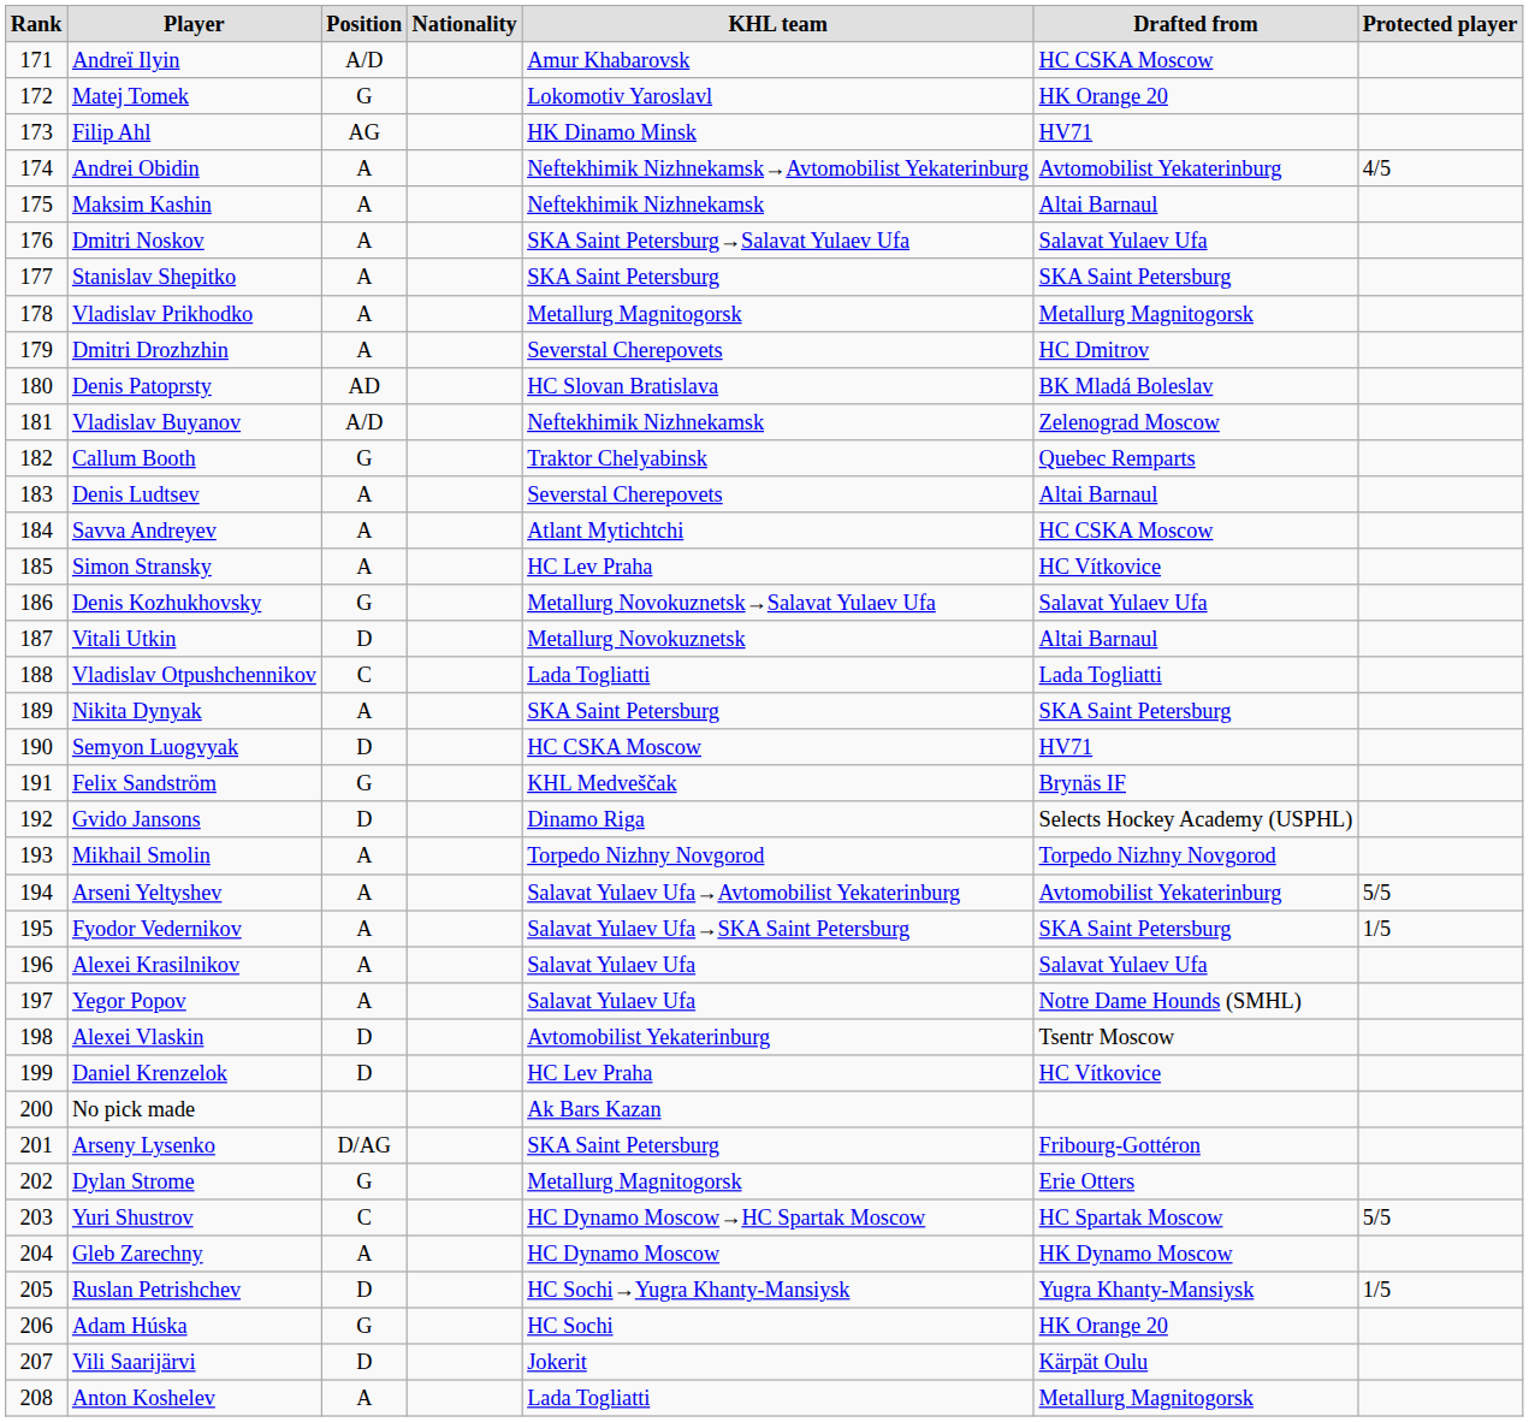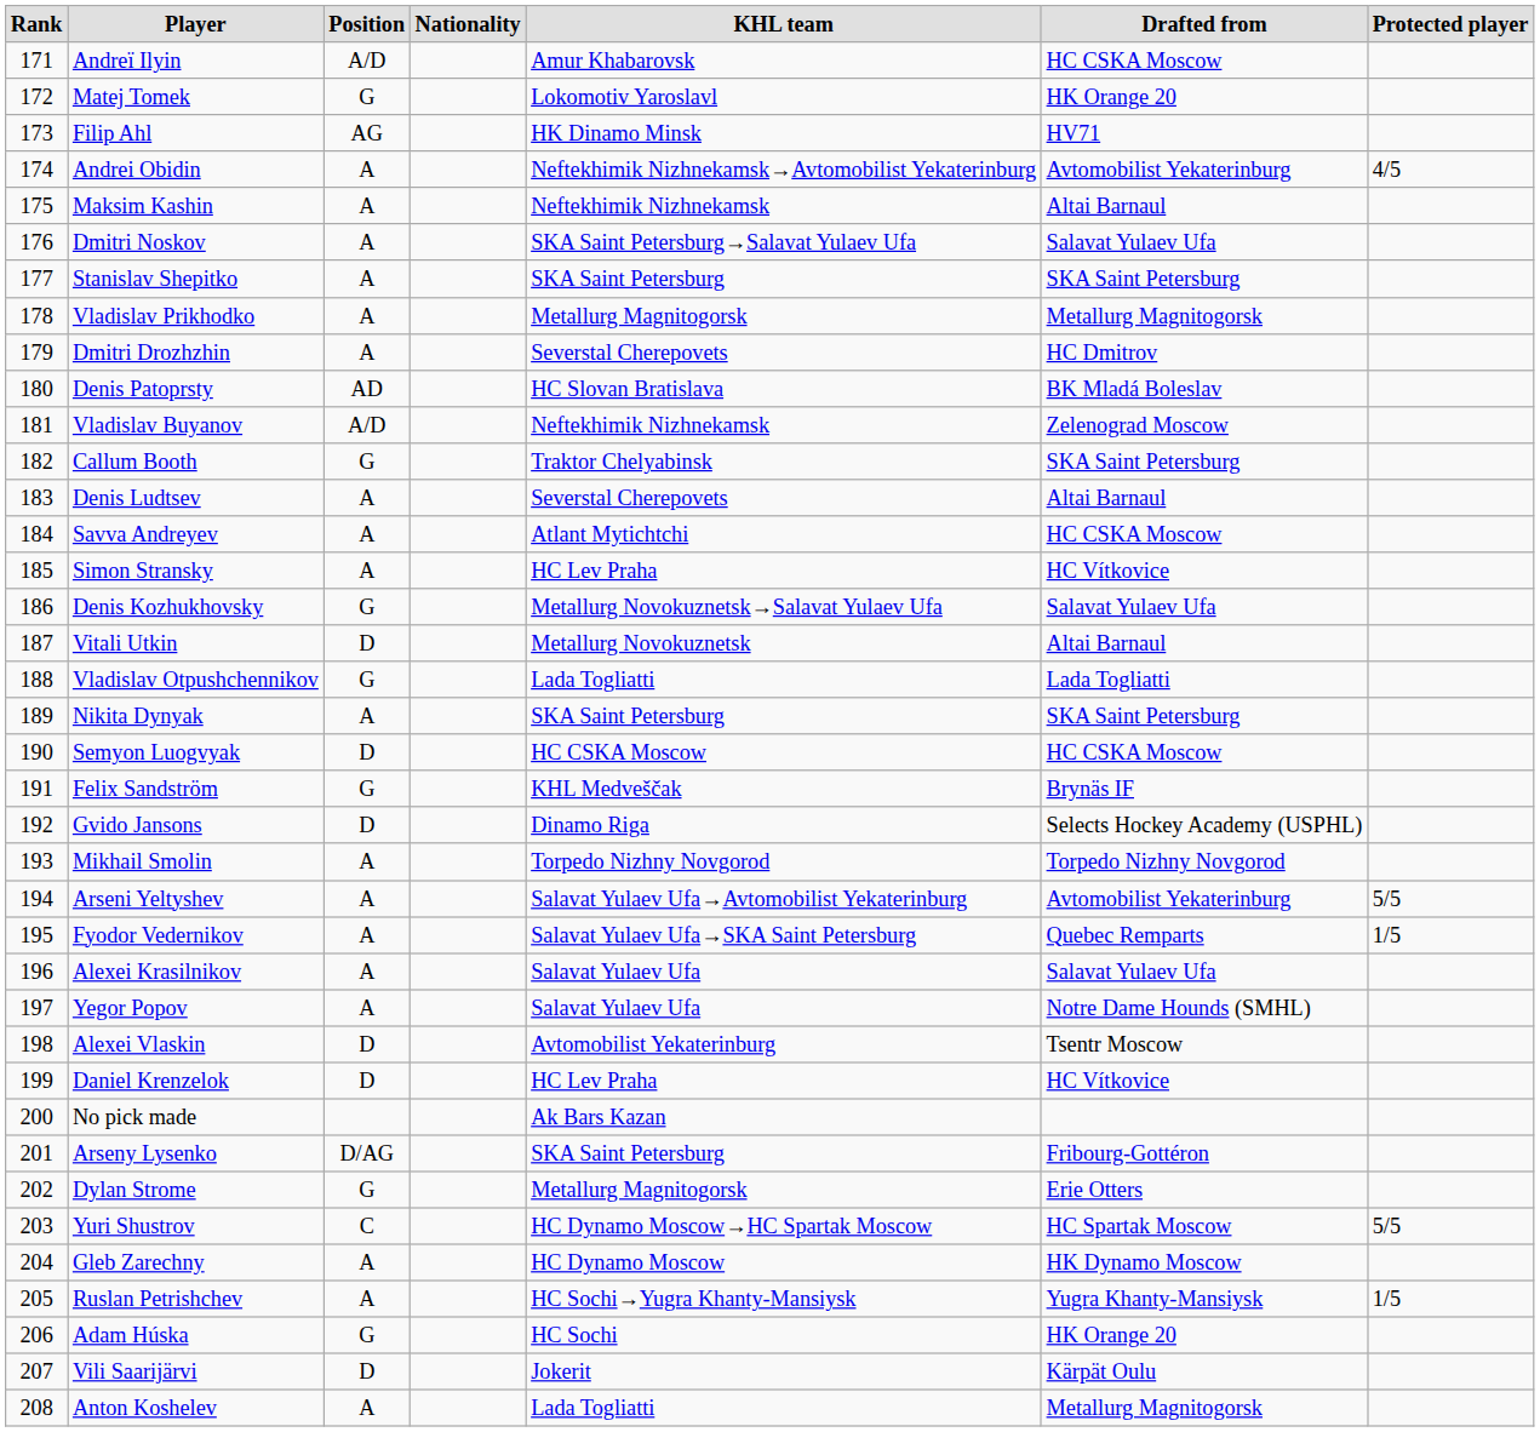 <table style="font-size: 95%; text-align: left;" class="wikitable alternance">
 <tr>
 <th scope="col" style="background: #e0e0e0;">Rank</th>
 <th scope="col" style="background: #e0e0e0;">Player</th>
 <th scope="col" style="background: #e0e0e0;">Position</th>
 <th scope="col" style="background: #e0e0e0;">Nationality</th>
 <th scope="col" style="background: #e0e0e0;">KHL team</th>
 <th scope="col" style="background: #e0e0e0;">Drafted from</th>
 <th scope="col" style="background: #e0e0e0;">Protected player</th>
 </tr>
 <tr>
 <td align="center">171</td>
 <td><a href='#'>Andreï Ilyin</a></td>
 <td align="center">A/D</td>
 <td></td>
 <td><a href='#'>Amur Khabarovsk</a></td>
 <td><a href='#'>HC CSKA Moscow</a></td>
 <td></td>
 </tr>
 <tr>
 <td align="center">172</td>
 <td><a href='#'>Matej Tomek</a></td>
 <td align="center">G</td>
 <td></td>
 <td><a href='#'>Lokomotiv Yaroslavl</a></td>
 <td><a href='#'>HK Orange 20</a></td>
 <td></td>
 </tr>
 <tr>
 <td align="center">173</td>
 <td><a href='#'>Filip Ahl</a></td>
 <td align="center">AG</td>
 <td></td>
 <td><a href='#'>HK Dinamo Minsk</a></td>
 <td><a href='#'>HV71</a></td>
 <td></td>
 </tr>
 <tr>
 <td align="center">174</td>
 <td><a href='#'>Andrei Obidin</a></td>
 <td align="center">A</td>
 <td></td>
 <td><a href='#'>Neftekhimik Nizhnekamsk</a>→<a href='#'>Avtomobilist Yekaterinburg</a></td>
 <td><a href='#'>Avtomobilist Yekaterinburg</a></td>
 <td>4/5</td>
 </tr>
 <tr>
 <td align="center">175</td>
 <td><a href='#'>Maksim Kashin</a></td>
 <td align="center">A</td>
 <td></td>
 <td><a href='#'>Neftekhimik Nizhnekamsk</a></td>
 <td><a href='#'>Altai Barnaul</a></td>
 <td></td>
 </tr>
 <tr>
 <td align="center">176</td>
 <td><a href='#'>Dmitri Noskov</a></td>
 <td align="center">A</td>
 <td></td>
 <td><a href='#'>SKA Saint Petersburg</a>→<a href='#'>Salavat Yulaev Ufa</a></td>
 <td><a href='#'>Salavat Yulaev Ufa</a></td>
 <td></td>
 </tr>
 <tr>
 <td align="center">177</td>
 <td><a href='#'>Stanislav Shepitko</a></td>
 <td align="center">A</td>
 <td></td>
 <td><a href='#'>SKA Saint Petersburg</a></td>
 <td><a href='#'>SKA Saint Petersburg</a></td>
 <td></td>
 </tr>
 <tr>
 <td align="center">178</td>
 <td><a href='#'>Vladislav Prikhodko</a></td>
 <td align="center">A</td>
 <td></td>
 <td><a href='#'>Metallurg Magnitogorsk</a></td>
 <td><a href='#'>Metallurg Magnitogorsk</a></td>
 <td></td>
 </tr>
 <tr>
 <td align="center">179</td>
 <td><a href='#'>Dmitri Drozhzhin</a></td>
 <td align="center">A</td>
 <td></td>
 <td><a href='#'>Severstal Cherepovets</a></td>
 <td><a href='#'>HC Dmitrov</a></td>
 <td></td>
 </tr>
 <tr>
 <td align="center">180</td>
 <td><a href='#'>Denis Patoprsty</a></td>
 <td align="center">AD</td>
 <td></td>
 <td><a href='#'>HC Slovan Bratislava</a></td>
 <td><a href='#'>BK Mladá Boleslav</a></td>
 <td></td>
 </tr>
 <tr>
 <td align="center">181</td>
 <td><a href='#'>Vladislav Buyanov</a></td>
 <td align="center">A/D</td>
 <td></td>
 <td><a href='#'>Neftekhimik Nizhnekamsk</a></td>
 <td><a href='#'>Zelenograd Moscow</a></td>
 <td></td>
 </tr>
 <tr>
 <td align="center">182</td>
 <td><a href='#'>Callum Booth</a></td>
 <td align="center">G</td>
 <td></td>
 <td><a href='#'>Traktor Chelyabinsk</a></td>
-<td><a href='#'>Quebec Remparts</a></td>
+<td><a href='#'>SKA Saint Petersburg</a></td>
 <td></td>
 </tr>
 <tr>
 <td align="center">183</td>
 <td><a href='#'>Denis Ludtsev</a></td>
 <td align="center">A</td>
 <td></td>
 <td><a href='#'>Severstal Cherepovets</a></td>
 <td><a href='#'>Altai Barnaul</a></td>
 <td></td>
 </tr>
 <tr>
 <td align="center">184</td>
 <td><a href='#'>Savva Andreyev</a></td>
 <td align="center">A</td>
 <td></td>
 <td><a href='#'>Atlant Mytichtchi</a></td>
 <td><a href='#'>HC CSKA Moscow</a></td>
 <td></td>
 </tr>
 <tr>
 <td align="center">185</td>
 <td><a href='#'>Simon Stransky</a></td>
 <td align="center">A</td>
 <td></td>
 <td><a href='#'>HC Lev Praha</a></td>
 <td><a href='#'>HC Vítkovice</a></td>
 <td></td>
 </tr>
 <tr>
 <td align="center">186</td>
 <td><a href='#'>Denis Kozhukhovsky</a></td>
 <td align="center">G</td>
 <td></td>
 <td><a href='#'>Metallurg Novokuznetsk</a>→<a href='#'>Salavat Yulaev Ufa</a></td>
 <td><a href='#'>Salavat Yulaev Ufa</a></td>
 <td></td>
 </tr>
 <tr>
 <td align="center">187</td>
 <td><a href='#'>Vitali Utkin</a></td>
 <td align="center">D</td>
 <td></td>
 <td><a href='#'>Metallurg Novokuznetsk</a></td>
 <td><a href='#'>Altai Barnaul</a></td>
 <td></td>
 </tr>
 <tr>
 <td align="center">188</td>
 <td><a href='#'>Vladislav Otpushchennikov</a></td>
-<td align="center">C</td>
+<td align="center">G</td>
 <td></td>
 <td><a href='#'>Lada Togliatti</a></td>
 <td><a href='#'>Lada Togliatti</a></td>
 <td></td>
 </tr>
 <tr>
 <td align="center">189</td>
 <td><a href='#'>Nikita Dynyak</a></td>
 <td align="center">A</td>
 <td></td>
 <td><a href='#'>SKA Saint Petersburg</a></td>
 <td><a href='#'>SKA Saint Petersburg</a></td>
 <td></td>
 </tr>
 <tr>
 <td align="center">190</td>
 <td><a href='#'>Semyon Luogvyak</a></td>
 <td align="center">D</td>
 <td></td>
 <td><a href='#'>HC CSKA Moscow</a></td>
-<td><a href='#'>HV71</a></td>
+<td><a href='#'>HC CSKA Moscow</a></td>
 <td></td>
 </tr>
 <tr>
 <td align="center">191</td>
 <td><a href='#'>Felix Sandström</a></td>
 <td align="center">G</td>
 <td></td>
 <td><a href='#'>KHL Medveščak</a></td>
 <td><a href='#'>Brynäs IF</a></td>
 <td></td>
 </tr>
 <tr>
 <td align="center">192</td>
 <td><a href='#'>Gvido Jansons</a></td>
 <td align="center">D</td>
 <td></td>
 <td><a href='#'>Dinamo Riga</a></td>
 <td>Selects Hockey Academy (USPHL)</td>
 <td></td>
 </tr>
 <tr>
 <td align="center">193</td>
 <td><a href='#'>Mikhail Smolin</a></td>
 <td align="center">A</td>
 <td></td>
 <td><a href='#'>Torpedo Nizhny Novgorod</a></td>
 <td><a href='#'>Torpedo Nizhny Novgorod</a></td>
 <td></td>
 </tr>
 <tr>
 <td align="center">194</td>
 <td><a href='#'>Arseni Yeltyshev</a></td>
 <td align="center">A</td>
 <td></td>
 <td><a href='#'>Salavat Yulaev Ufa</a>→<a href='#'>Avtomobilist Yekaterinburg</a></td>
 <td><a href='#'>Avtomobilist Yekaterinburg</a></td>
 <td>5/5</td>
 </tr>
 <tr>
 <td align="center">195</td>
 <td><a href='#'>Fyodor Vedernikov</a></td>
 <td align="center">A</td>
 <td></td>
 <td><a href='#'>Salavat Yulaev Ufa</a>→<a href='#'>SKA Saint Petersburg</a></td>
-<td><a href='#'>SKA Saint Petersburg</a></td>
+<td><a href='#'>Quebec Remparts</a></td>
 <td>1/5</td>
 </tr>
 <tr>
 <td align="center">196</td>
 <td><a href='#'>Alexei Krasilnikov</a></td>
 <td align="center">A</td>
 <td></td>
 <td><a href='#'>Salavat Yulaev Ufa</a></td>
 <td><a href='#'>Salavat Yulaev Ufa</a></td>
 <td></td>
 </tr>
 <tr>
 <td align="center">197</td>
 <td><a href='#'>Yegor Popov</a></td>
 <td align="center">A</td>
 <td></td>
 <td><a href='#'>Salavat Yulaev Ufa</a></td>
 <td><a href='#'>Notre Dame Hounds</a> (SMHL)</td>
 <td></td>
 </tr>
 <tr>
 <td align="center">198</td>
 <td><a href='#'>Alexei Vlaskin</a></td>
 <td align="center">D</td>
 <td></td>
 <td><a href='#'>Avtomobilist Yekaterinburg</a></td>
 <td>Tsentr Moscow</td>
 <td></td>
 </tr>
 <tr>
 <td align="center">199</td>
 <td><a href='#'>Daniel Krenzelok</a></td>
 <td align="center">D</td>
 <td></td>
 <td><a href='#'>HC Lev Praha</a></td>
 <td><a href='#'>HC Vítkovice</a></td>
 <td></td>
 </tr>
 <tr>
 <td align="center">200</td>
 <td>No pick made</td>
 <td align="center"></td>
 <td></td>
 <td><a href='#'>Ak Bars Kazan</a></td>
 <td></td>
 <td></td>
 </tr>
 <tr>
 <td align="center">201</td>
 <td><a href='#'>Arseny Lysenko</a></td>
 <td align="center">D/AG</td>
 <td></td>
 <td><a href='#'>SKA Saint Petersburg</a></td>
 <td><a href='#'>Fribourg-Gottéron</a></td>
 <td></td>
 </tr>
 <tr>
 <td align="center">202</td>
 <td><a href='#'>Dylan Strome</a></td>
 <td align="center">G</td>
 <td></td>
 <td><a href='#'>Metallurg Magnitogorsk</a></td>
 <td><a href='#'>Erie Otters</a></td>
 <td></td>
 </tr>
 <tr>
 <td align="center">203</td>
 <td><a href='#'>Yuri Shustrov</a></td>
 <td align="center">C</td>
 <td></td>
 <td><a href='#'>HC Dynamo Moscow</a>→<a href='#'>HC Spartak Moscow</a></td>
 <td><a href='#'>HC Spartak Moscow</a></td>
 <td>5/5</td>
 </tr>
 <tr>
 <td align="center">204</td>
 <td><a href='#'>Gleb Zarechny</a></td>
 <td align="center">A</td>
 <td></td>
 <td><a href='#'>HC Dynamo Moscow</a></td>
 <td><a href='#'>HK Dynamo Moscow</a></td>
 <td></td>
 </tr>
 <tr>
 <td align="center">205</td>
 <td><a href='#'>Ruslan Petrishchev</a></td>
-<td align="center">D</td>
+<td align="center">A</td>
 <td></td>
 <td><a href='#'>HC Sochi</a>→<a href='#'>Yugra Khanty-Mansiysk</a></td>
 <td><a href='#'>Yugra Khanty-Mansiysk</a></td>
 <td>1/5</td>
 </tr>
 <tr>
 <td align="center">206</td>
 <td><a href='#'>Adam Húska</a></td>
 <td align="center">G</td>
 <td></td>
 <td><a href='#'>HC Sochi</a></td>
 <td><a href='#'>HK Orange 20</a></td>
 <td></td>
 </tr>
 <tr>
 <td align="center">207</td>
 <td><a href='#'>Vili Saarijärvi</a></td>
 <td align="center">D</td>
 <td></td>
 <td><a href='#'>Jokerit</a></td>
 <td><a href='#'>Kärpät Oulu</a></td>
 <td></td>
 </tr>
 <tr>
 <td align="center">208</td>
 <td><a href='#'>Anton Koshelev</a></td>
 <td align="center">A</td>
 <td></td>
 <td><a href='#'>Lada Togliatti</a></td>
 <td><a href='#'>Metallurg Magnitogorsk</a></td>
 <td></td>
 </tr>
 </table>
